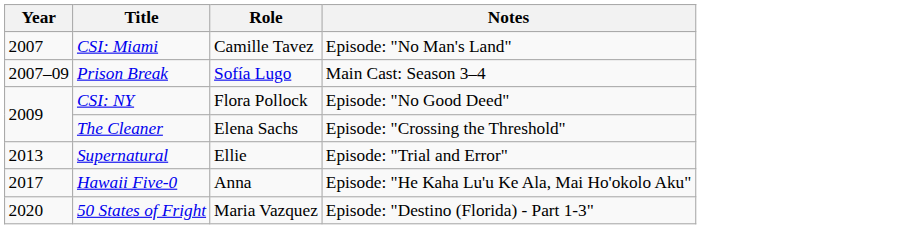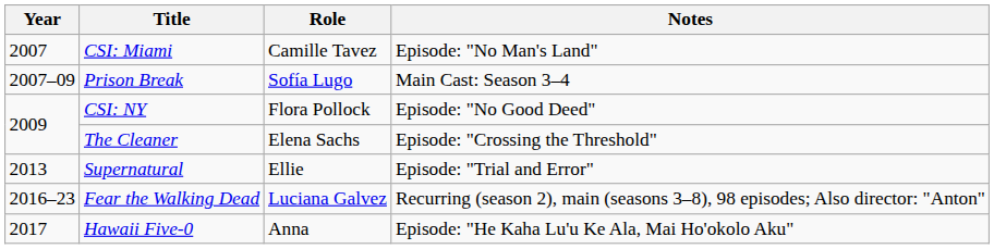 <table class="wikitable sortable">
 <tr>
 <th>Year</th>
 <th>Title</th>
 <th>Role</th>
 <th>Notes</th>
 </tr>
 <tr>
 <td>2007</td>
 <td><em><a href='#'>CSI: Miami</a></em></td>
 <td>Camille Tavez</td>
 <td>Episode: "No Man's Land"</td>
 </tr>
 <tr>
 <td>2007–09</td>
 <td><em><a href='#'>Prison Break</a></em></td>
 <td><a href='#'>Sofía Lugo</a></td>
 <td>Main Cast: Season 3–4</td>
 </tr>
 <tr>
 <td rowspan="2">2009</td>
 <td><em><a href='#'>CSI: NY</a></em></td>
 <td>Flora Pollock</td>
 <td>Episode: "No Good Deed"</td>
 </tr>
 <tr>
 <td><em><a href='#'>The Cleaner</a></em></td>
 <td>Elena Sachs</td>
 <td>Episode: "Crossing the Threshold"</td>
 </tr>
 <tr>
 <td>2013</td>
 <td><em><a href='#'>Supernatural</a></em></td>
 <td>Ellie</td>
 <td>Episode: "Trial and Error"</td>
 </tr>
 <tr>
+<td>2016–23</td>
+<td><em><a href='#'>Fear the Walking Dead</a></em></td>
+<td><a href='#'>Luciana Galvez</a></td>
+<td>Recurring (season 2), main (seasons 3–8), 98 episodes; Also director: "Anton"</td>
+</tr>
+<tr>
 <td>2017</td>
 <td><em><a href='#'>Hawaii Five-0</a></em></td>
 <td>Anna</td>
 <td>Episode: "He Kaha Lu'u Ke Ala, Mai Ho'okolo Aku"</td>
 </tr>
-<tr>
-<td>2020</td>
-<td><em><a href='#'>50 States of Fright</a></em></td>
-<td>Maria Vazquez</td>
-<td>Episode: "Destino (Florida) - Part 1-3"</td>
-</tr>
 </table>
